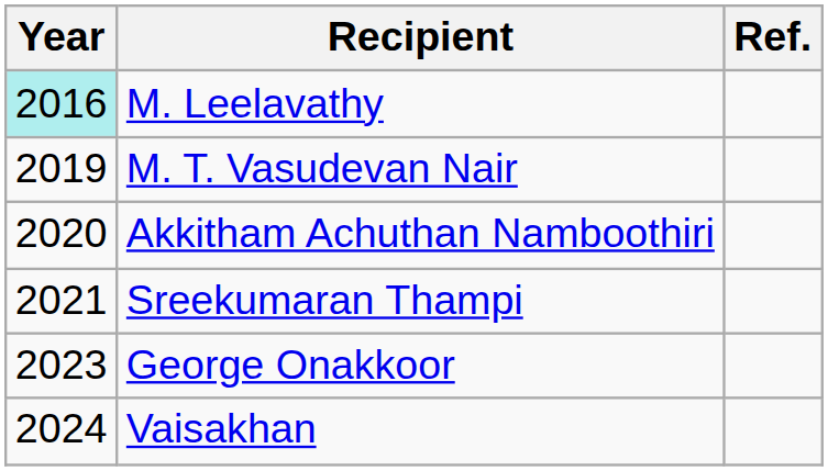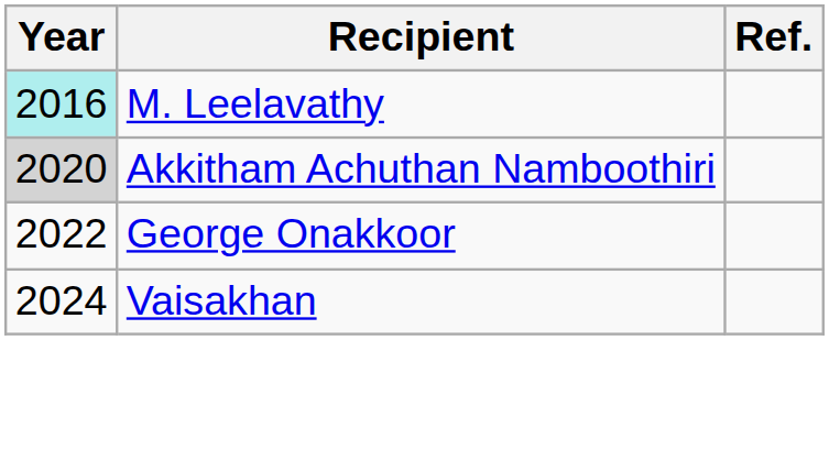 <table class="wikitable">
 <tr>
 <th>Year</th>
 <th>Recipient</th>
 <th>Ref.</th>
 </tr>
 <tr>
 <td style="background: paleturquoise;">2016</td>
 <td><a href='#'>M. Leelavathy</a></td>
 <td></td>
 </tr>
 <tr>
-<td>2019</td>
-<td><a href='#'>M. T. Vasudevan Nair</a></td>
-<td></td>
-</tr>
-<tr>
-<td>2020</td>
+<td style="background: lightgrey;">2020</td>
 <td><a href='#'>Akkitham Achuthan Namboothiri</a></td>
 <td></td>
 </tr>
 <tr>
-<td>2021</td>
-<td><a href='#'>Sreekumaran Thampi</a></td>
-<td></td>
-</tr>
-<tr>
-<td>2023</td>
+<td>2022</td>
 <td><a href='#'>George Onakkoor</a></td>
 <td></td>
 </tr>
 <tr>
 <td>2024</td>
 <td><a href='#'>Vaisakhan</a></td>
 <td></td>
 </tr>
 </table>
